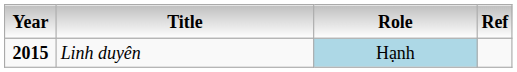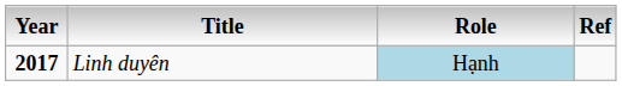 <table class="wikitable" style="text-align: center;">
 <tr>
 <th style="background:linear-gradient(0deg,#FFFFFF, #C0C0C0);color:Black;" width="39" height="23">Year</th>
 <th style="background:linear-gradient(0deg,#FFFFFF, #C0C0C0);color:Black;" width="222">Title</th>
 <th style="background:linear-gradient(0deg,#FFFFFF, #C0C0C0);color:Black;" width="139">Role</th>
 <th style="background:linear-gradient(0deg,#FFFFFF, #C0C0C0);color:Black;">Ref</th>
 </tr>
 <tr>
-<td><strong>2015</strong></td>
+<td><strong>2017</strong></td>
 <td align="left"><em>Linh duyên</em></td>
 <td style="background: lightblue;">Hạnh</td>
 <td></td>
 </tr>
 </table>
